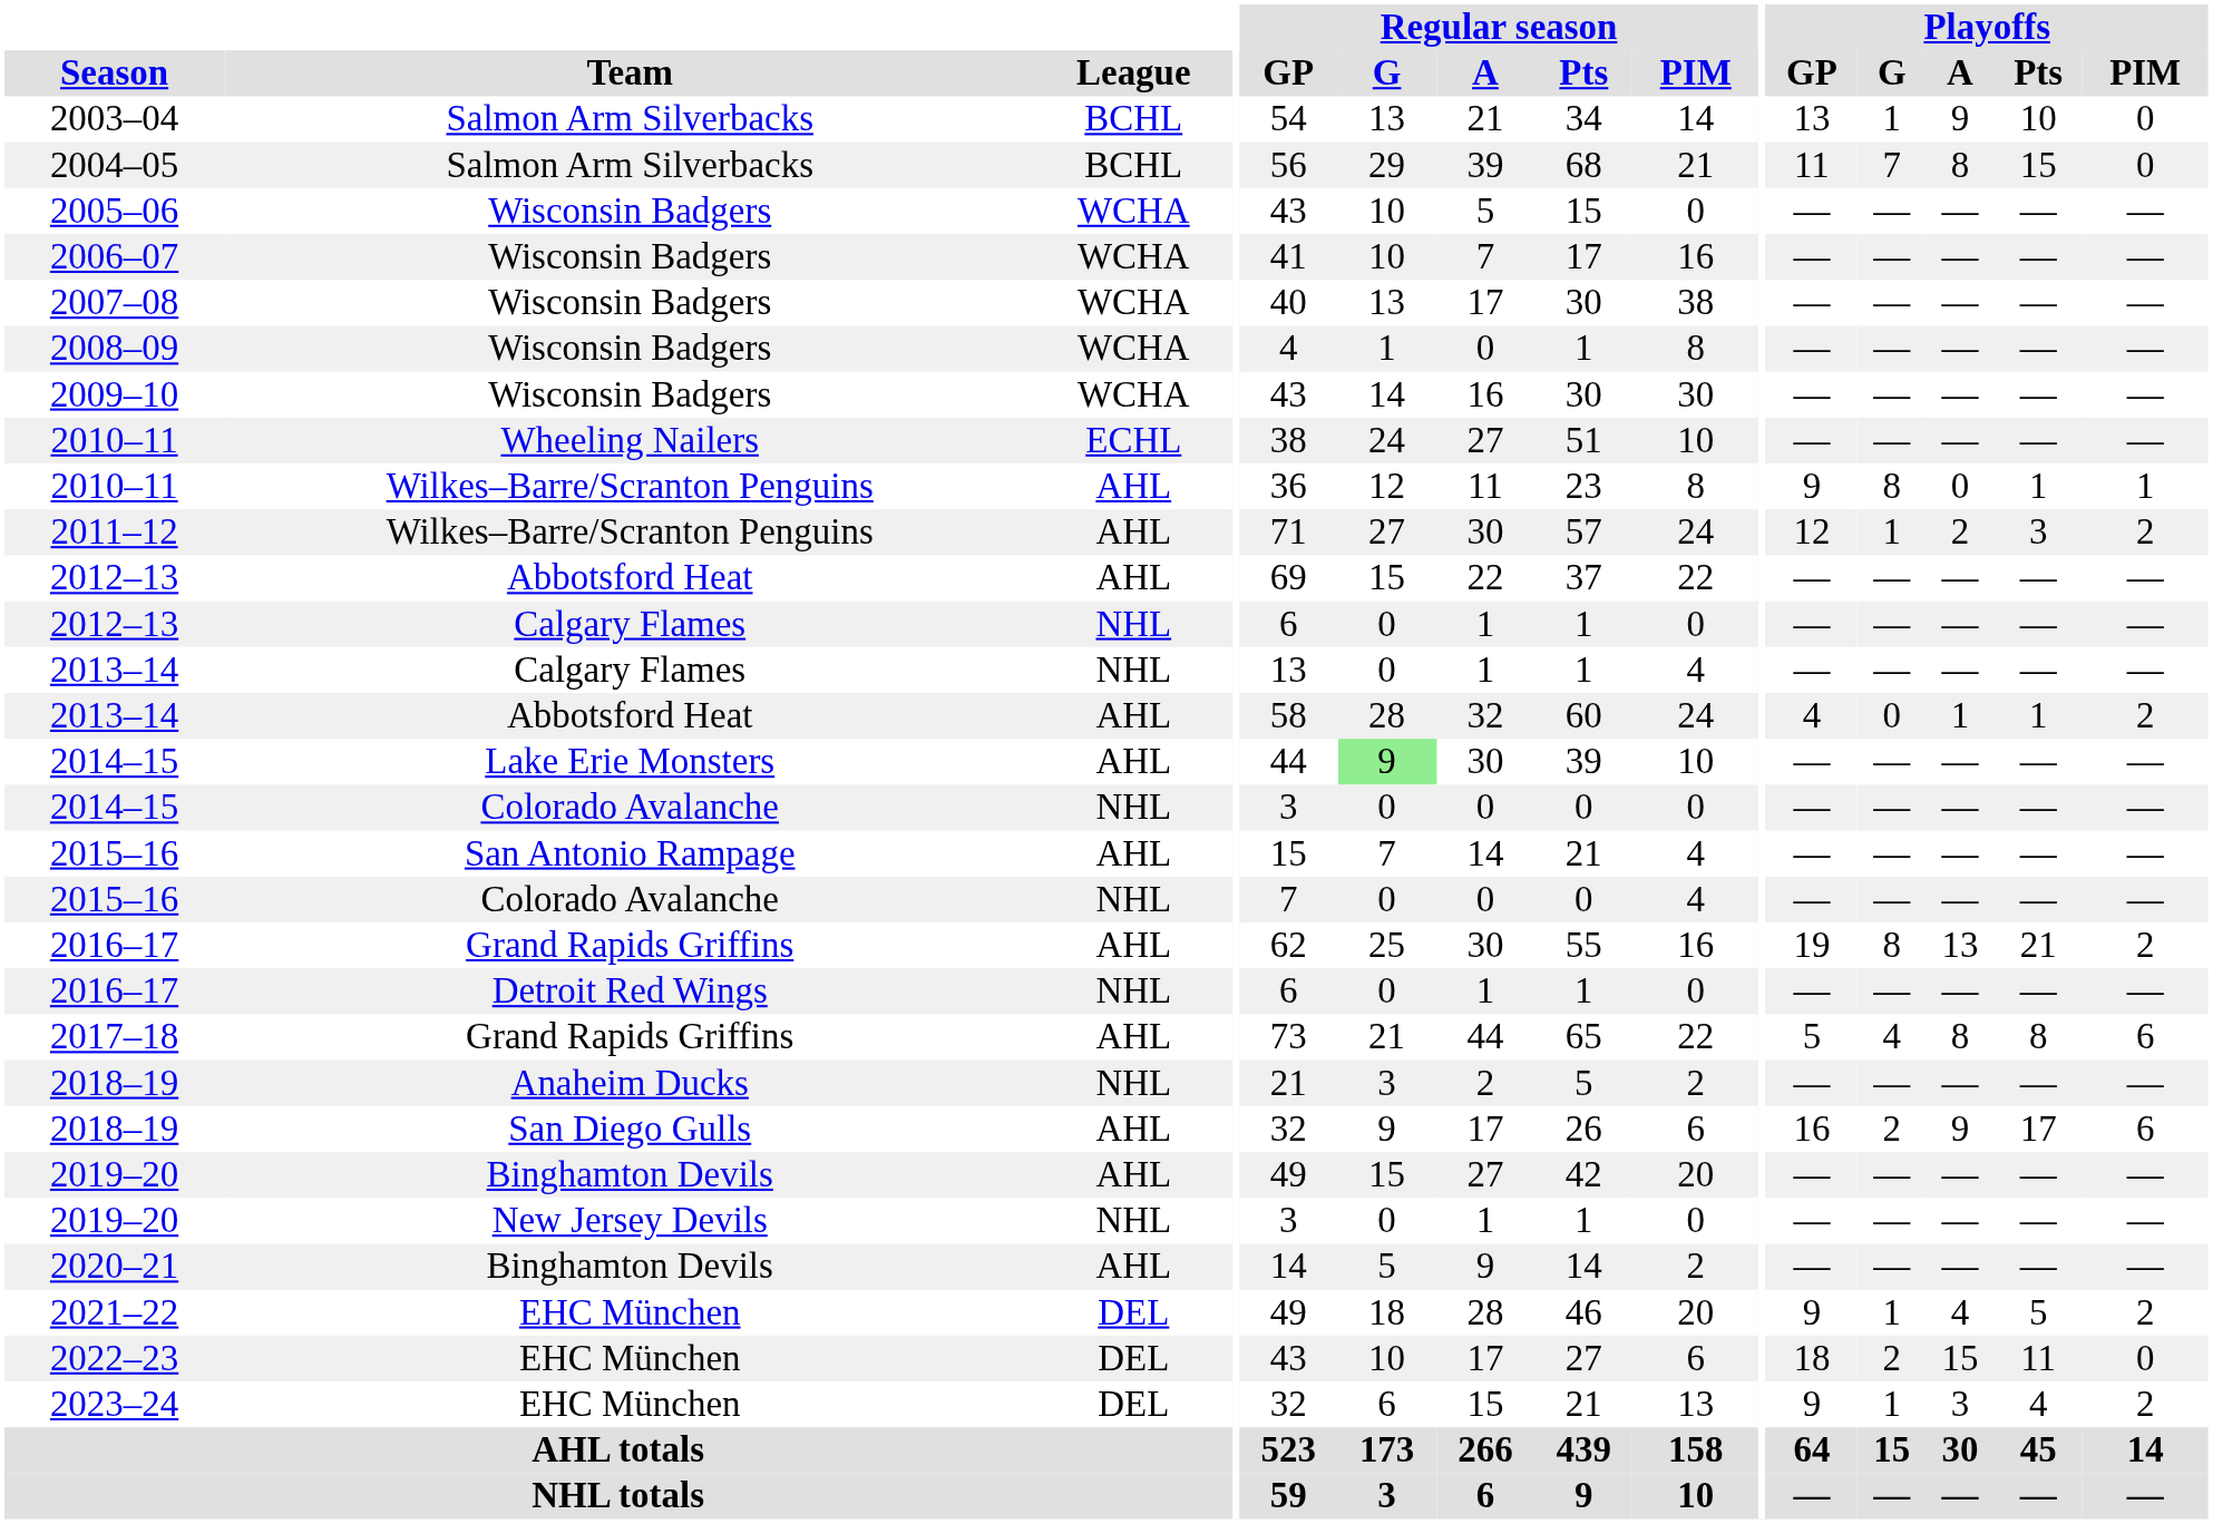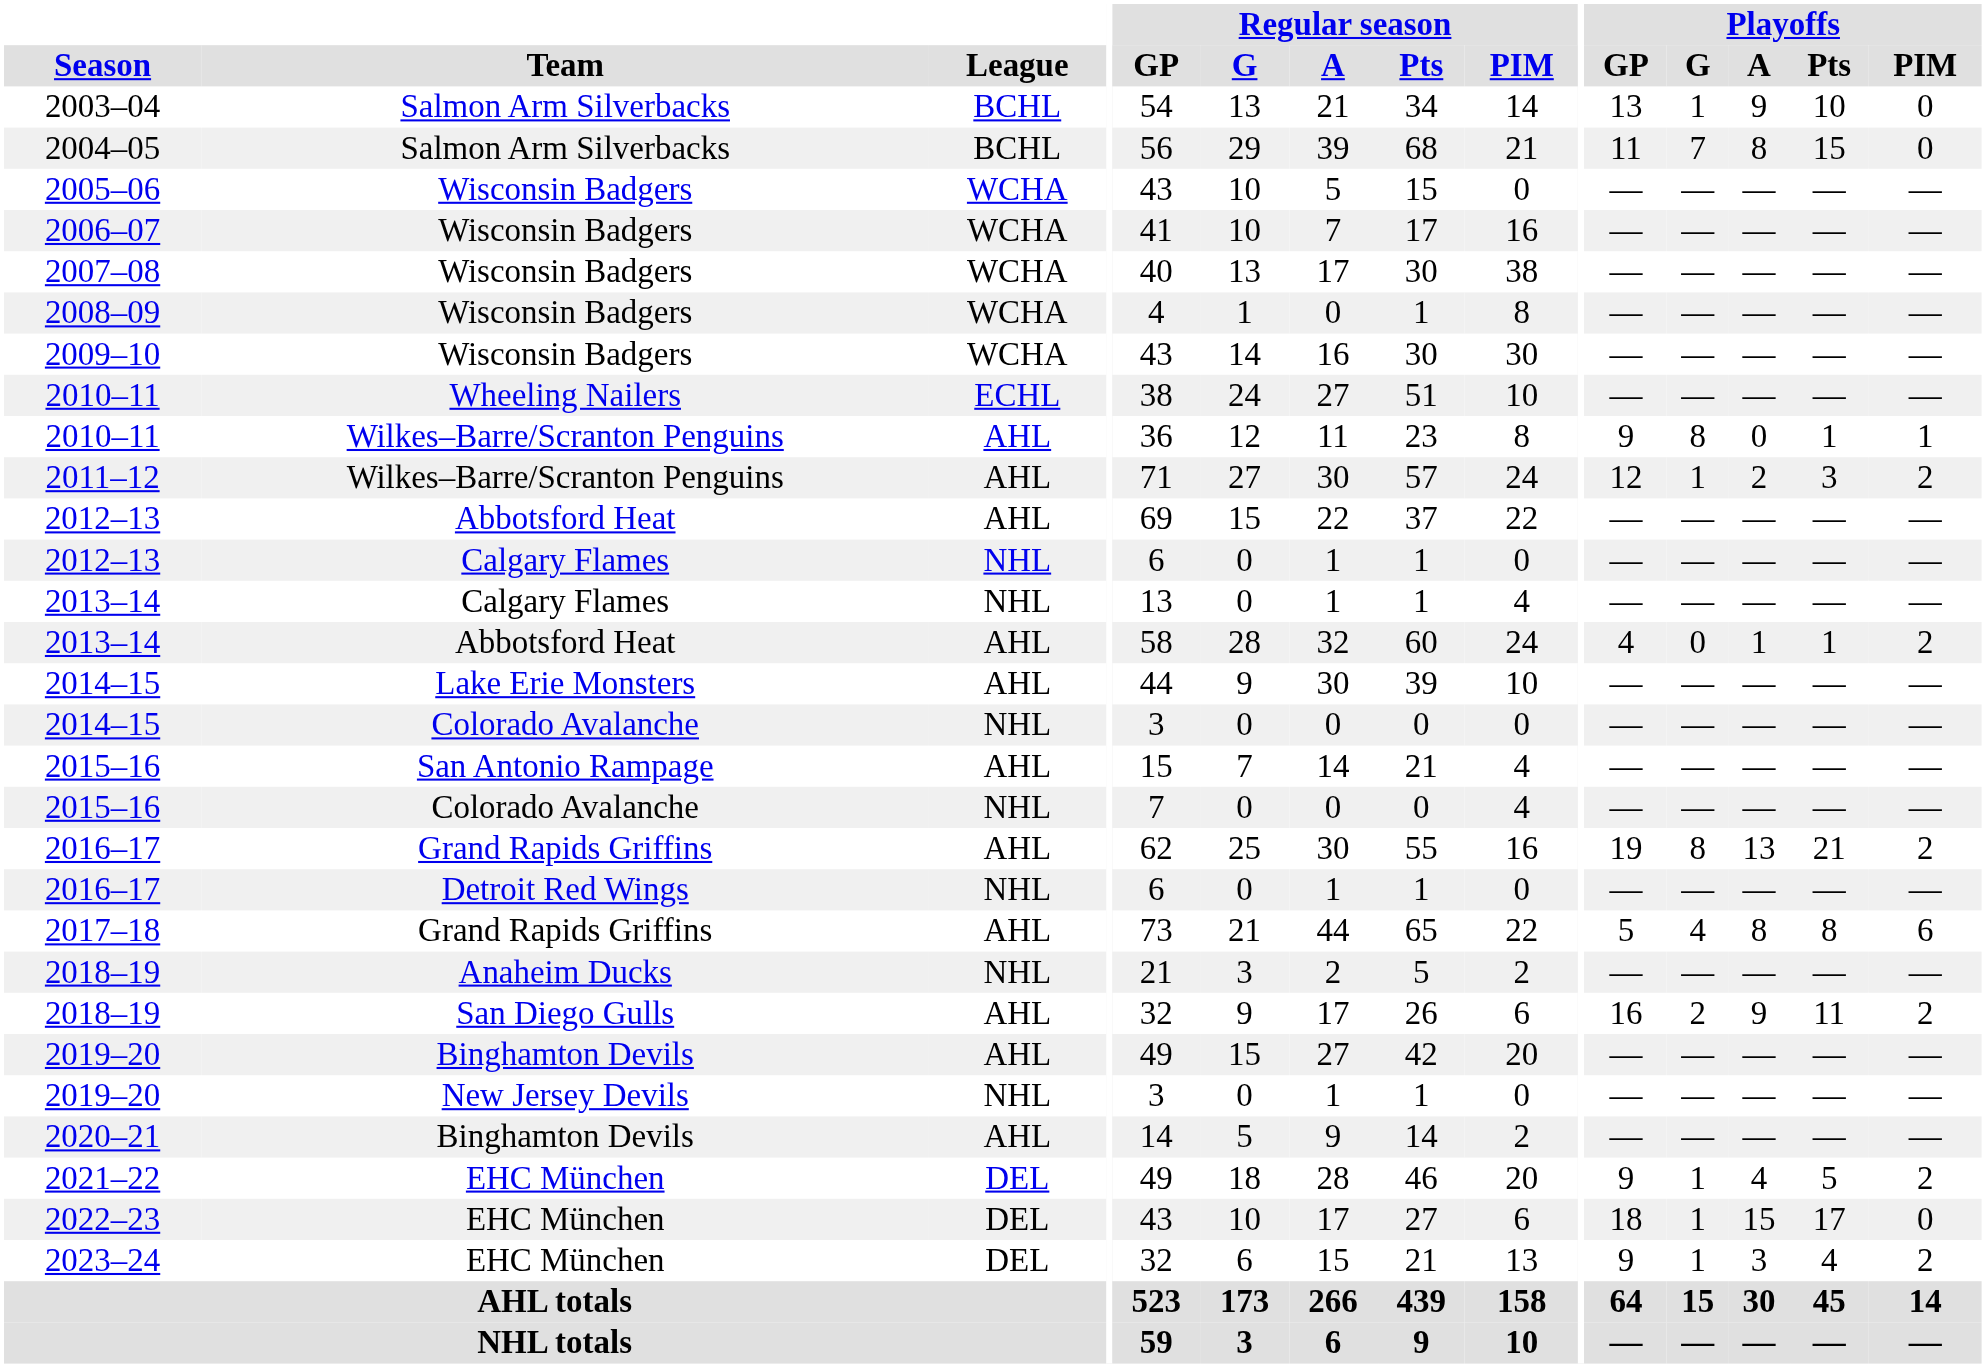 <table border="0" cellpadding="1" cellspacing="0" style="text-align:center; width:60em">
 <tr bgcolor="#e0e0e0">
 <th colspan="3" bgcolor="#ffffff"></th>
 <th rowspan="99" bgcolor="#ffffff"></th>
 <th colspan="5"><a href='#'>Regular season</a></th>
 <th rowspan="99" bgcolor="#ffffff"></th>
 <th colspan="5"><a href='#'>Playoffs</a></th>
 </tr>
 <tr bgcolor="#e0e0e0">
 <th><a href='#'>Season</a></th>
 <th>Team</th>
 <th>League</th>
 <th>GP</th>
 <th><a href='#'>G</a></th>
 <th><a href='#'>A</a></th>
 <th><a href='#'>Pts</a></th>
 <th><a href='#'>PIM</a></th>
 <th>GP</th>
 <th>G</th>
 <th>A</th>
 <th>Pts</th>
 <th>PIM</th>
 </tr>
 <tr>
 <td>2003–04</td>
 <td><a href='#'>Salmon Arm Silverbacks</a></td>
 <td><a href='#'>BCHL</a></td>
 <td>54</td>
 <td>13</td>
 <td>21</td>
 <td>34</td>
 <td>14</td>
 <td>13</td>
 <td>1</td>
 <td>9</td>
 <td>10</td>
 <td>0</td>
 </tr>
 <tr bgcolor="#f0f0f0">
 <td>2004–05</td>
 <td>Salmon Arm Silverbacks</td>
 <td>BCHL</td>
 <td>56</td>
 <td>29</td>
 <td>39</td>
 <td>68</td>
 <td>21</td>
 <td>11</td>
 <td>7</td>
 <td>8</td>
 <td>15</td>
 <td>0</td>
 </tr>
 <tr>
 <td><a href='#'>2005–06</a></td>
 <td><a href='#'>Wisconsin Badgers</a></td>
 <td><a href='#'>WCHA</a></td>
 <td>43</td>
 <td>10</td>
 <td>5</td>
 <td>15</td>
 <td>0</td>
 <td>—</td>
 <td>—</td>
 <td>—</td>
 <td>—</td>
 <td>—</td>
 </tr>
 <tr bgcolor="#f0f0f0">
 <td><a href='#'>2006–07</a></td>
 <td>Wisconsin Badgers</td>
 <td>WCHA</td>
 <td>41</td>
 <td>10</td>
 <td>7</td>
 <td>17</td>
 <td>16</td>
 <td>—</td>
 <td>—</td>
 <td>—</td>
 <td>—</td>
 <td>—</td>
 </tr>
 <tr>
 <td><a href='#'>2007–08</a></td>
 <td>Wisconsin Badgers</td>
 <td>WCHA</td>
 <td>40</td>
 <td>13</td>
 <td>17</td>
 <td>30</td>
 <td>38</td>
 <td>—</td>
 <td>—</td>
 <td>—</td>
 <td>—</td>
 <td>—</td>
 </tr>
 <tr bgcolor="#f0f0f0">
 <td><a href='#'>2008–09</a></td>
 <td>Wisconsin Badgers</td>
 <td>WCHA</td>
 <td>4</td>
 <td>1</td>
 <td>0</td>
 <td>1</td>
 <td>8</td>
 <td>—</td>
 <td>—</td>
 <td>—</td>
 <td>—</td>
 <td>—</td>
 </tr>
 <tr>
 <td><a href='#'>2009–10</a></td>
 <td>Wisconsin Badgers</td>
 <td>WCHA</td>
 <td>43</td>
 <td>14</td>
 <td>16</td>
 <td>30</td>
 <td>30</td>
 <td>—</td>
 <td>—</td>
 <td>—</td>
 <td>—</td>
 <td>—</td>
 </tr>
 <tr bgcolor="#f0f0f0">
 <td><a href='#'>2010–11</a></td>
 <td><a href='#'>Wheeling Nailers</a></td>
 <td><a href='#'>ECHL</a></td>
 <td>38</td>
 <td>24</td>
 <td>27</td>
 <td>51</td>
 <td>10</td>
 <td>—</td>
 <td>—</td>
 <td>—</td>
 <td>—</td>
 <td>—</td>
 </tr>
 <tr>
 <td><a href='#'>2010–11</a></td>
 <td><a href='#'>Wilkes–Barre/Scranton Penguins</a></td>
 <td><a href='#'>AHL</a></td>
 <td>36</td>
 <td>12</td>
 <td>11</td>
 <td>23</td>
 <td>8</td>
 <td>9</td>
 <td>8</td>
 <td>0</td>
 <td>1</td>
 <td>1</td>
 </tr>
 <tr bgcolor="#f0f0f0">
 <td><a href='#'>2011–12</a></td>
 <td>Wilkes–Barre/Scranton Penguins</td>
 <td>AHL</td>
 <td>71</td>
 <td>27</td>
 <td>30</td>
 <td>57</td>
 <td>24</td>
 <td>12</td>
 <td>1</td>
 <td>2</td>
 <td>3</td>
 <td>2</td>
 </tr>
 <tr>
 <td><a href='#'>2012–13</a></td>
 <td><a href='#'>Abbotsford Heat</a></td>
 <td>AHL</td>
 <td>69</td>
 <td>15</td>
 <td>22</td>
 <td>37</td>
 <td>22</td>
 <td>—</td>
 <td>—</td>
 <td>—</td>
 <td>—</td>
 <td>—</td>
 </tr>
 <tr bgcolor="#f0f0f0">
 <td><a href='#'>2012–13</a></td>
 <td><a href='#'>Calgary Flames</a></td>
 <td><a href='#'>NHL</a></td>
 <td>6</td>
 <td>0</td>
 <td>1</td>
 <td>1</td>
 <td>0</td>
 <td>—</td>
 <td>—</td>
 <td>—</td>
 <td>—</td>
 <td>—</td>
 </tr>
 <tr>
 <td><a href='#'>2013–14</a></td>
 <td>Calgary Flames</td>
 <td>NHL</td>
 <td>13</td>
 <td>0</td>
 <td>1</td>
 <td>1</td>
 <td>4</td>
 <td>—</td>
 <td>—</td>
 <td>—</td>
 <td>—</td>
 <td>—</td>
 </tr>
 <tr bgcolor="#f0f0f0">
 <td><a href='#'>2013–14</a></td>
 <td>Abbotsford Heat</td>
 <td>AHL</td>
 <td>58</td>
 <td>28</td>
 <td>32</td>
 <td>60</td>
 <td>24</td>
 <td>4</td>
 <td>0</td>
 <td>1</td>
 <td>1</td>
 <td>2</td>
 </tr>
 <tr>
 <td><a href='#'>2014–15</a></td>
 <td><a href='#'>Lake Erie Monsters</a></td>
 <td>AHL</td>
 <td>44</td>
-<td style="background: lightgreen;">9</td>
+<td>9</td>
 <td>30</td>
 <td>39</td>
 <td>10</td>
 <td>—</td>
 <td>—</td>
 <td>—</td>
 <td>—</td>
 <td>—</td>
 </tr>
 <tr bgcolor="#f0f0f0">
 <td><a href='#'>2014–15</a></td>
 <td><a href='#'>Colorado Avalanche</a></td>
 <td>NHL</td>
 <td>3</td>
 <td>0</td>
 <td>0</td>
 <td>0</td>
 <td>0</td>
 <td>—</td>
 <td>—</td>
 <td>—</td>
 <td>—</td>
 <td>—</td>
 </tr>
 <tr>
 <td><a href='#'>2015–16</a></td>
 <td><a href='#'>San Antonio Rampage</a></td>
 <td>AHL</td>
 <td>15</td>
 <td>7</td>
 <td>14</td>
 <td>21</td>
 <td>4</td>
 <td>—</td>
 <td>—</td>
 <td>—</td>
 <td>—</td>
 <td>—</td>
 </tr>
 <tr bgcolor="#f0f0f0">
 <td><a href='#'>2015–16</a></td>
 <td>Colorado Avalanche</td>
 <td>NHL</td>
 <td>7</td>
 <td>0</td>
 <td>0</td>
 <td>0</td>
 <td>4</td>
 <td>—</td>
 <td>—</td>
 <td>—</td>
 <td>—</td>
 <td>—</td>
 </tr>
 <tr>
 <td><a href='#'>2016–17</a></td>
 <td><a href='#'>Grand Rapids Griffins</a></td>
 <td>AHL</td>
 <td>62</td>
 <td>25</td>
 <td>30</td>
 <td>55</td>
 <td>16</td>
 <td>19</td>
 <td>8</td>
 <td>13</td>
 <td>21</td>
 <td>2</td>
 </tr>
 <tr bgcolor="#f0f0f0">
 <td><a href='#'>2016–17</a></td>
 <td><a href='#'>Detroit Red Wings</a></td>
 <td>NHL</td>
 <td>6</td>
 <td>0</td>
 <td>1</td>
 <td>1</td>
 <td>0</td>
 <td>—</td>
 <td>—</td>
 <td>—</td>
 <td>—</td>
 <td>—</td>
 </tr>
 <tr>
 <td><a href='#'>2017–18</a></td>
 <td>Grand Rapids Griffins</td>
 <td>AHL</td>
 <td>73</td>
 <td>21</td>
 <td>44</td>
 <td>65</td>
 <td>22</td>
 <td>5</td>
 <td>4</td>
 <td>8</td>
 <td>8</td>
 <td>6</td>
 </tr>
 <tr bgcolor="#f0f0f0">
 <td><a href='#'>2018–19</a></td>
 <td><a href='#'>Anaheim Ducks</a></td>
 <td>NHL</td>
 <td>21</td>
 <td>3</td>
 <td>2</td>
 <td>5</td>
 <td>2</td>
 <td>—</td>
 <td>—</td>
 <td>—</td>
 <td>—</td>
 <td>—</td>
 </tr>
 <tr>
 <td><a href='#'>2018–19</a></td>
 <td><a href='#'>San Diego Gulls</a></td>
 <td>AHL</td>
 <td>32</td>
 <td>9</td>
 <td>17</td>
 <td>26</td>
 <td>6</td>
 <td>16</td>
 <td>2</td>
 <td>9</td>
-<td>17</td>
-<td>6</td>
+<td>11</td>
+<td>2</td>
 </tr>
 <tr bgcolor="#f0f0f0">
 <td><a href='#'>2019–20</a></td>
 <td><a href='#'>Binghamton Devils</a></td>
 <td>AHL</td>
 <td>49</td>
 <td>15</td>
 <td>27</td>
 <td>42</td>
 <td>20</td>
 <td>—</td>
 <td>—</td>
 <td>—</td>
 <td>—</td>
 <td>—</td>
 </tr>
 <tr>
 <td><a href='#'>2019–20</a></td>
 <td><a href='#'>New Jersey Devils</a></td>
 <td>NHL</td>
 <td>3</td>
 <td>0</td>
 <td>1</td>
 <td>1</td>
 <td>0</td>
 <td>—</td>
 <td>—</td>
 <td>—</td>
 <td>—</td>
 <td>—</td>
 </tr>
 <tr bgcolor="#f0f0f0">
 <td><a href='#'>2020–21</a></td>
 <td>Binghamton Devils</td>
 <td>AHL</td>
 <td>14</td>
 <td>5</td>
 <td>9</td>
 <td>14</td>
 <td>2</td>
 <td>—</td>
 <td>—</td>
 <td>—</td>
 <td>—</td>
 <td>—</td>
 </tr>
 <tr>
 <td><a href='#'>2021–22</a></td>
 <td><a href='#'>EHC München</a></td>
 <td><a href='#'>DEL</a></td>
 <td>49</td>
 <td>18</td>
 <td>28</td>
 <td>46</td>
 <td>20</td>
 <td>9</td>
 <td>1</td>
 <td>4</td>
 <td>5</td>
 <td>2</td>
 </tr>
 <tr bgcolor="#f0f0f0">
 <td><a href='#'>2022–23</a></td>
 <td>EHC München</td>
 <td>DEL</td>
 <td>43</td>
 <td>10</td>
 <td>17</td>
 <td>27</td>
 <td>6</td>
 <td>18</td>
-<td>2</td>
+<td>1</td>
 <td>15</td>
-<td>11</td>
+<td>17</td>
 <td>0</td>
 </tr>
 <tr>
 <td><a href='#'>2023–24</a></td>
 <td>EHC München</td>
 <td>DEL</td>
 <td>32</td>
 <td>6</td>
 <td>15</td>
 <td>21</td>
 <td>13</td>
 <td>9</td>
 <td>1</td>
 <td>3</td>
 <td>4</td>
 <td>2</td>
 </tr>
 <tr bgcolor="#e0e0e0">
 <th colspan="3">AHL totals</th>
 <th>523</th>
 <th>173</th>
 <th>266</th>
 <th>439</th>
 <th>158</th>
 <th>64</th>
 <th>15</th>
 <th>30</th>
 <th>45</th>
 <th>14</th>
 </tr>
 <tr bgcolor="#e0e0e0">
 <th colspan="3">NHL totals</th>
 <th>59</th>
 <th>3</th>
 <th>6</th>
 <th>9</th>
 <th>10</th>
 <th>—</th>
 <th>—</th>
 <th>—</th>
 <th>—</th>
 <th>—</th>
 </tr>
 </table>
